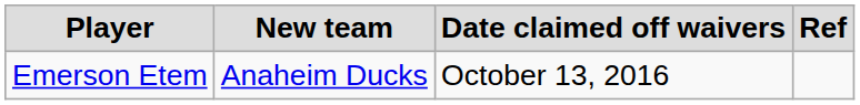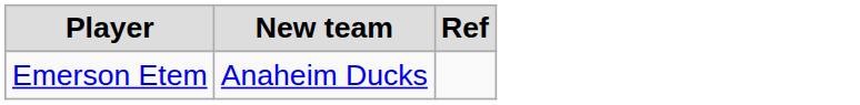 <table class="wikitable">
 <tr>
 <th style="background:#ddd;">Player</th>
 <th style="background:#ddd;">New team</th>
-<th style="background:#ddd;">Date claimed off waivers</th>
 <th style="background:#ddd;">Ref</th>
 </tr>
 <tr>
 <td><a href='#'>Emerson Etem</a></td>
 <td><a href='#'>Anaheim Ducks</a></td>
-<td>October 13, 2016</td>
 <td></td>
 </tr>
 </table>
